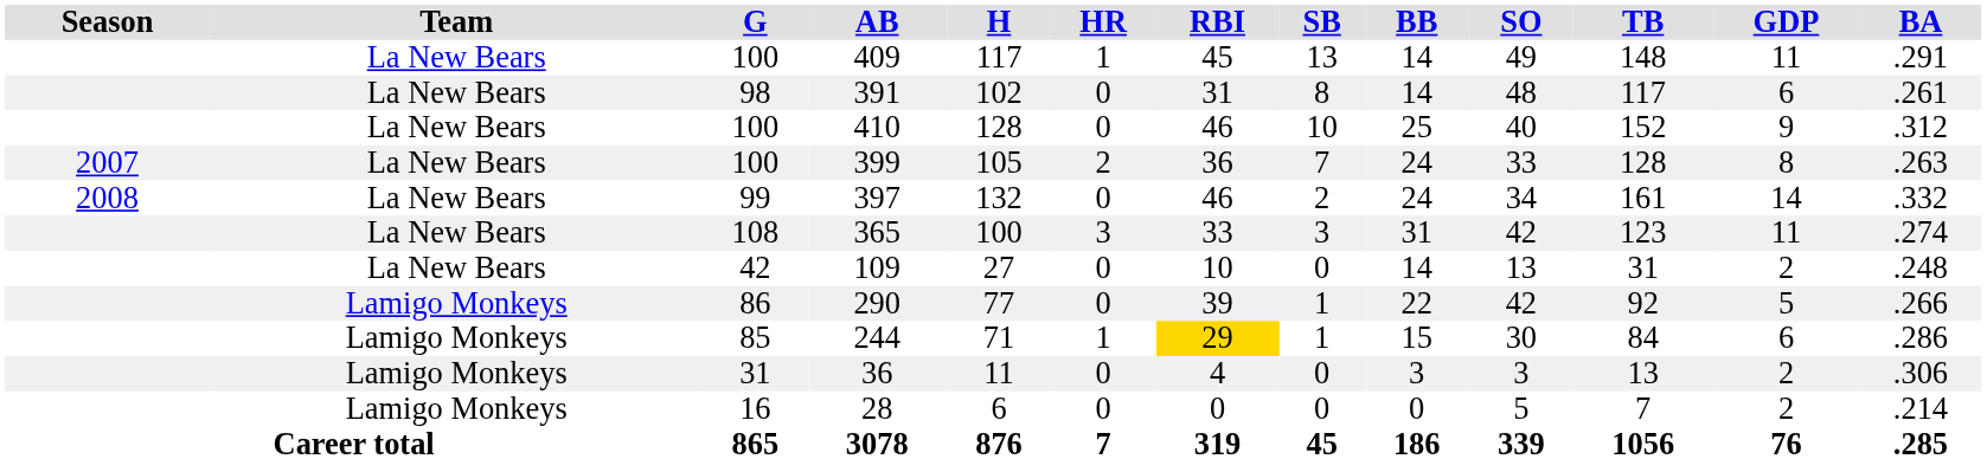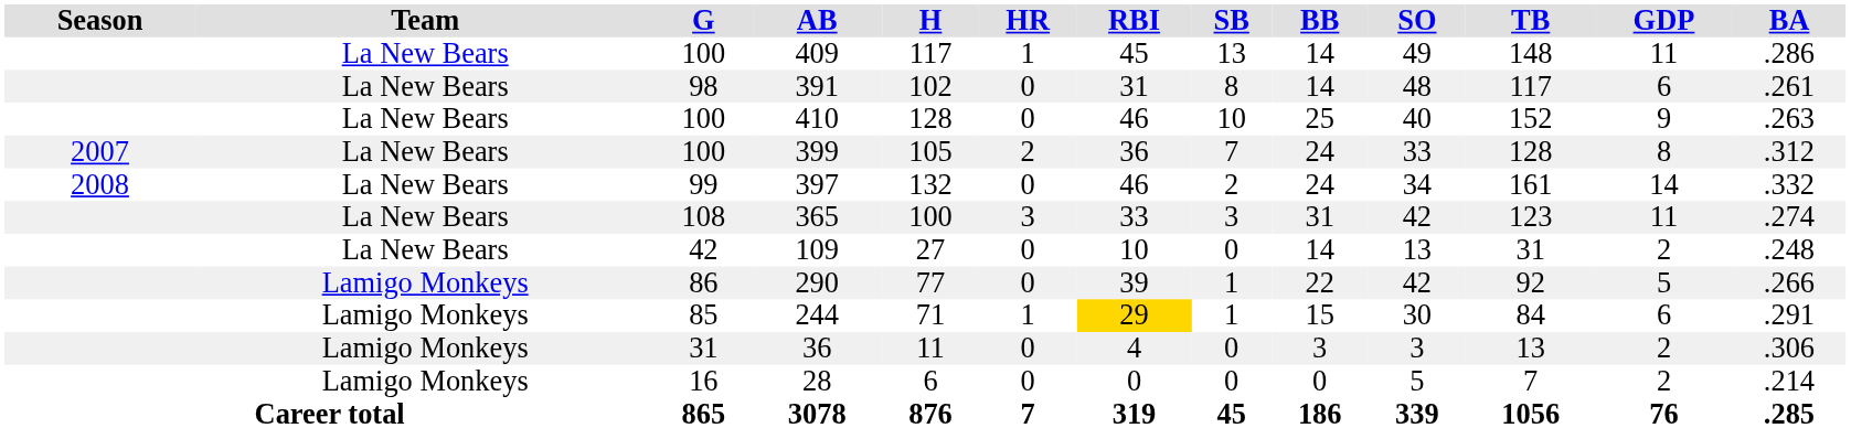 <table BORDER="0" CELLPADDING="0" CELLSPACING="0" width="80%" style="text-align:center">
 <tr bgcolor="#e0e0e0">
 <th>Season</th>
 <th>Team</th>
 <th><a href='#'>G</a></th>
 <th><a href='#'>AB</a></th>
 <th><a href='#'>H</a></th>
 <th><a href='#'>HR</a></th>
 <th><a href='#'>RBI</a></th>
 <th><a href='#'>SB</a></th>
 <th><a href='#'>BB</a></th>
 <th><a href='#'>SO</a></th>
 <th><a href='#'>TB</a></th>
 <th><a href='#'>GDP</a></th>
 <th><a href='#'>BA</a></th>
 </tr>
 <tr>
 <td></td>
 <td><a href='#'>La New Bears</a></td>
 <td>100</td>
 <td>409</td>
 <td>117</td>
 <td>1</td>
 <td>45</td>
 <td>13</td>
 <td>14</td>
 <td>49</td>
 <td>148</td>
 <td>11</td>
-<td>.291</td>
+<td>.286</td>
 </tr>
 <tr style="background-color:#f0f0f0;">
 <td></td>
 <td>La New Bears</td>
 <td>98</td>
 <td>391</td>
 <td>102</td>
 <td>0</td>
 <td>31</td>
 <td>8</td>
 <td>14</td>
 <td>48</td>
 <td>117</td>
 <td>6</td>
 <td>.261</td>
 </tr>
 <tr>
 <td></td>
 <td>La New Bears</td>
 <td>100</td>
 <td>410</td>
 <td>128</td>
 <td>0</td>
 <td>46</td>
 <td>10</td>
 <td>25</td>
 <td>40</td>
 <td>152</td>
 <td>9</td>
-<td>.312</td>
+<td>.263</td>
 </tr>
 <tr style="background-color:#f0f0f0;">
 <td><a href='#'>2007</a></td>
 <td>La New Bears</td>
 <td>100</td>
 <td>399</td>
 <td>105</td>
 <td>2</td>
 <td>36</td>
 <td>7</td>
 <td>24</td>
 <td>33</td>
 <td>128</td>
 <td>8</td>
-<td>.263</td>
+<td>.312</td>
 </tr>
 <tr>
 <td><a href='#'>2008</a></td>
 <td>La New Bears</td>
 <td>99</td>
 <td>397</td>
 <td>132</td>
 <td>0</td>
 <td>46</td>
 <td>2</td>
 <td>24</td>
 <td>34</td>
 <td>161</td>
 <td>14</td>
 <td>.332</td>
 </tr>
 <tr style="background-color:#f0f0f0;">
 <td></td>
 <td>La New Bears</td>
 <td>108</td>
 <td>365</td>
 <td>100</td>
 <td>3</td>
 <td>33</td>
 <td>3</td>
 <td>31</td>
 <td>42</td>
 <td>123</td>
 <td>11</td>
 <td>.274</td>
 </tr>
 <tr>
 <td></td>
 <td>La New Bears</td>
 <td>42</td>
 <td>109</td>
 <td>27</td>
 <td>0</td>
 <td>10</td>
 <td>0</td>
 <td>14</td>
 <td>13</td>
 <td>31</td>
 <td>2</td>
 <td>.248</td>
 </tr>
 <tr style="background-color:#f0f0f0;">
 <td></td>
 <td><a href='#'>Lamigo Monkeys</a></td>
 <td>86</td>
 <td>290</td>
 <td>77</td>
 <td>0</td>
 <td>39</td>
 <td>1</td>
 <td>22</td>
 <td>42</td>
 <td>92</td>
 <td>5</td>
 <td>.266</td>
 </tr>
 <tr>
 <td></td>
 <td>Lamigo Monkeys</td>
 <td>85</td>
 <td>244</td>
 <td>71</td>
 <td>1</td>
 <td style="background: gold;">29</td>
 <td>1</td>
 <td>15</td>
 <td>30</td>
 <td>84</td>
 <td>6</td>
-<td>.286</td>
+<td>.291</td>
 </tr>
 <tr style="background-color:#f0f0f0;">
 <td></td>
 <td>Lamigo Monkeys</td>
 <td>31</td>
 <td>36</td>
 <td>11</td>
 <td>0</td>
 <td>4</td>
 <td>0</td>
 <td>3</td>
 <td>3</td>
 <td>13</td>
 <td>2</td>
 <td>.306</td>
 </tr>
 <tr>
 <td></td>
 <td>Lamigo Monkeys</td>
 <td>16</td>
 <td>28</td>
 <td>6</td>
 <td>0</td>
 <td>0</td>
 <td>0</td>
 <td>0</td>
 <td>5</td>
 <td>7</td>
 <td>2</td>
 <td>.214</td>
 </tr>
 <tr>
 <td colspan=2><strong>Career total</strong></td>
 <td><strong>865</strong></td>
 <td><strong>3078</strong></td>
 <td><strong>876</strong></td>
 <td><strong>7</strong></td>
 <td><strong>319</strong></td>
 <td><strong>45</strong></td>
 <td><strong>186</strong></td>
 <td><strong>339</strong></td>
 <td><strong>1056</strong></td>
 <td><strong>76</strong></td>
 <td><strong>.285</strong></td>
 </tr>
 </table>
